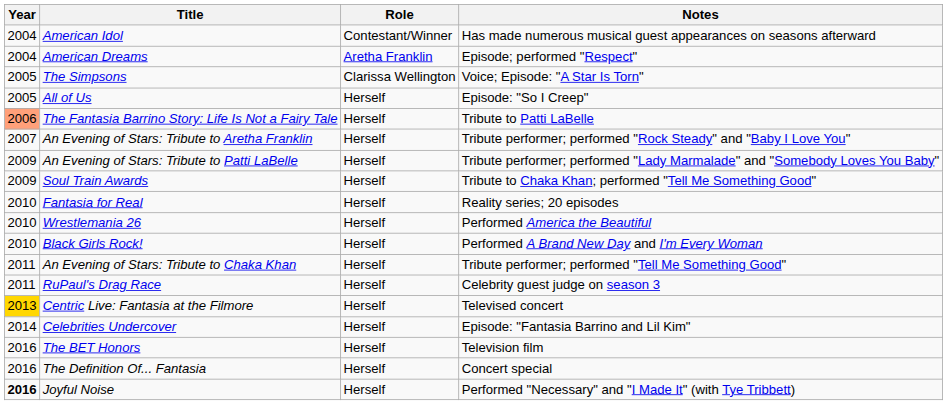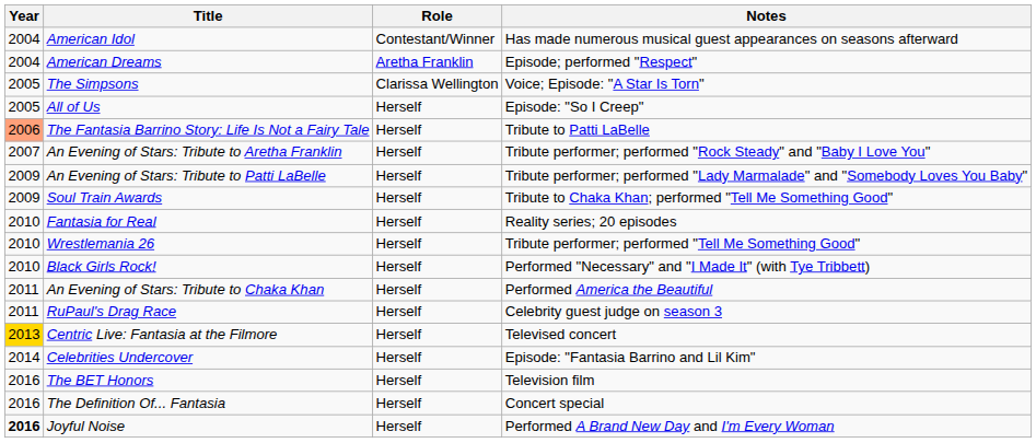 <table class="wikitable sortable">
 <tr>
 <th>Year</th>
 <th>Title</th>
 <th>Role</th>
 <th>Notes</th>
 </tr>
 <tr>
 <td>2004</td>
 <td><em><a href='#'>American Idol</a></em></td>
 <td>Contestant/Winner</td>
 <td>Has made numerous musical guest appearances on seasons afterward</td>
 </tr>
 <tr>
 <td>2004</td>
 <td><em><a href='#'>American Dreams</a></em></td>
 <td><a href='#'>Aretha Franklin</a></td>
 <td>Episode; performed "<a href='#'>Respect</a>"</td>
 </tr>
 <tr>
 <td>2005</td>
 <td><em><a href='#'>The Simpsons</a></em></td>
 <td>Clarissa Wellington</td>
 <td>Voice; Episode: "<a href='#'>A Star Is Torn</a>"</td>
 </tr>
 <tr>
 <td>2005</td>
 <td><em><a href='#'>All of Us</a></em></td>
 <td>Herself</td>
 <td>Episode: "So I Creep"</td>
 </tr>
 <tr>
 <td style="background: lightsalmon;">2006</td>
 <td><em><a href='#'>The Fantasia Barrino Story: Life Is Not a Fairy Tale</a></em></td>
 <td>Herself</td>
 <td>Tribute to <a href='#'>Patti LaBelle</a></td>
 </tr>
 <tr>
 <td>2007</td>
 <td><em>An Evening of Stars: Tribute to <a href='#'>Aretha Franklin</a></em></td>
 <td>Herself</td>
 <td>Tribute performer; performed "<a href='#'>Rock Steady</a>" and "<a href='#'>Baby I Love You</a>"</td>
 </tr>
 <tr>
 <td>2009</td>
 <td><em>An Evening of Stars: Tribute to <a href='#'>Patti LaBelle</a></em></td>
 <td>Herself</td>
 <td>Tribute performer; performed "<a href='#'>Lady Marmalade</a>" and "<a href='#'>Somebody Loves You Baby</a>"</td>
 </tr>
 <tr>
 <td>2009</td>
 <td><em><a href='#'>Soul Train Awards</a></em></td>
 <td>Herself</td>
 <td>Tribute to <a href='#'>Chaka Khan</a>; performed "<a href='#'>Tell Me Something Good</a>"</td>
 </tr>
 <tr>
 <td>2010</td>
 <td><em><a href='#'>Fantasia for Real</a></em></td>
 <td>Herself</td>
 <td>Reality series; 20 episodes</td>
 </tr>
 <tr>
 <td>2010</td>
 <td><em><a href='#'>Wrestlemania 26</a></em></td>
 <td>Herself</td>
-<td>Performed <em><a href='#'>America the Beautiful</a></em></td>
+<td>Tribute performer; performed "<a href='#'>Tell Me Something Good</a>"</td>
 </tr>
 <tr>
 <td>2010</td>
 <td><em><a href='#'>Black Girls Rock!</a></em></td>
 <td>Herself</td>
-<td>Performed <em><a href='#'>A Brand New Day</a></em> and <em><a href='#'>I'm Every Woman</a></em></td>
+<td>Performed "Necessary" and "<a href='#'>I Made It</a>" (with <a href='#'>Tye Tribbett</a>)</td>
 </tr>
 <tr>
 <td>2011</td>
 <td><em>An Evening of Stars: Tribute to <a href='#'>Chaka Khan</a></em></td>
 <td>Herself</td>
-<td>Tribute performer; performed "<a href='#'>Tell Me Something Good</a>"</td>
+<td>Performed <em><a href='#'>America the Beautiful</a></em></td>
 </tr>
 <tr>
 <td>2011</td>
 <td><em><a href='#'>RuPaul's Drag Race</a></em></td>
 <td>Herself</td>
 <td>Celebrity guest judge on <a href='#'>season 3</a></td>
 </tr>
 <tr>
 <td style="background: gold;">2013</td>
 <td><em><a href='#'>Centric</a> Live: Fantasia at the Filmore</em></td>
 <td>Herself</td>
 <td>Televised concert</td>
 </tr>
 <tr>
 <td>2014</td>
 <td><em><a href='#'>Celebrities Undercover</a></em></td>
 <td>Herself</td>
 <td>Episode: "Fantasia Barrino and Lil Kim"</td>
 </tr>
 <tr>
 <td>2016</td>
 <td><em><a href='#'>The BET Honors</a></em></td>
 <td>Herself</td>
 <td>Television film</td>
 </tr>
 <tr>
 <td>2016</td>
 <td><em>The Definition Of... Fantasia</em></td>
 <td>Herself</td>
 <td>Concert special</td>
 </tr>
 <tr>
 <td><strong>2016</strong></td>
 <td><em>Joyful Noise</em></td>
 <td>Herself</td>
-<td>Performed "Necessary" and "<a href='#'>I Made It</a>" (with <a href='#'>Tye Tribbett</a>)</td>
+<td>Performed <em><a href='#'>A Brand New Day</a></em> and <em><a href='#'>I'm Every Woman</a></em></td>
 </tr>
 </table>
